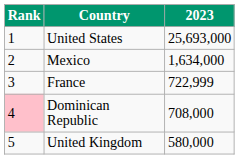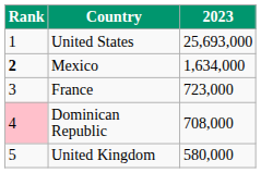 <table class="wikitable">
 <tr>
 </tr>
 <tr style="color:white;">
 <th style="width:5px; background:#00966E;">Rank</th>
 <th style="width:130px; background:#00966E;">Country</th>
 <th style="width:50px; background:#00966E;">2023</th>
 </tr>
 <tr>
 <td>1</td>
 <td>United States</td>
 <td>25,693,000</td>
 </tr>
 <tr>
-<td>2</td>
+<td><strong>2</strong></td>
 <td>Mexico</td>
 <td>1,634,000</td>
 </tr>
 <tr>
 <td>3</td>
 <td>France</td>
-<td>722,999</td>
+<td>723,000</td>
 </tr>
 <tr>
 <td style="background: pink;">4</td>
 <td>Dominican Republic</td>
 <td>708,000</td>
 </tr>
 <tr>
 <td>5</td>
 <td>United Kingdom</td>
 <td>580,000</td>
 </tr>
 </table>
